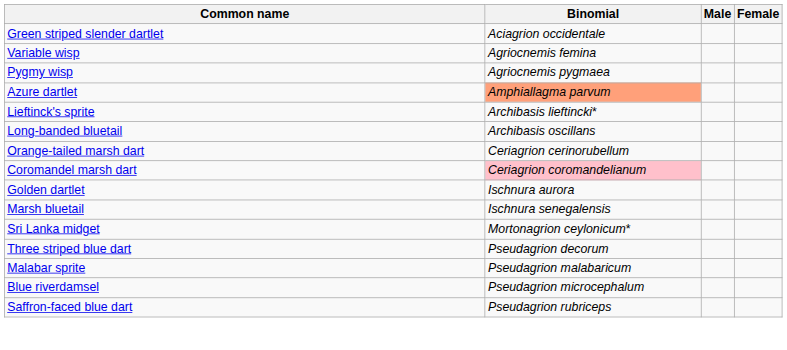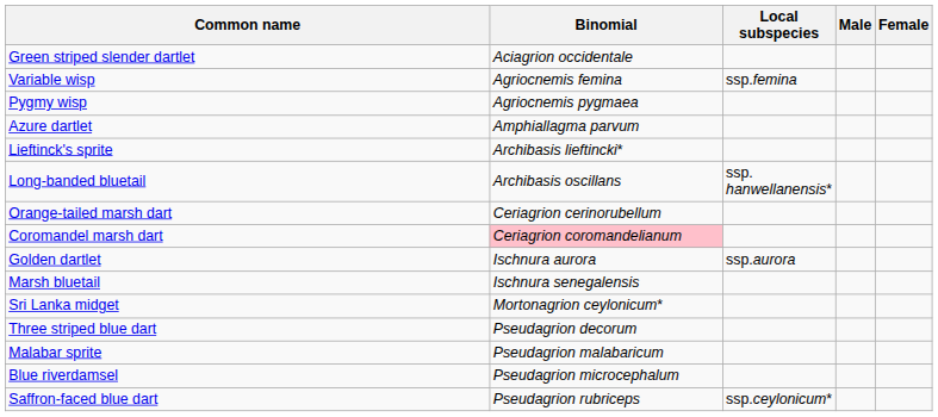 <table width=80% class="wikitable">
 <tr>
 <th width=70%>Common name</th>
 <th width=100%>Binomial</th>
+<th width=20%>Local subspecies</th>
 <th width=20%>Male</th>
 <th width=20%>Female</th>
 </tr>
 <tr>
 <td><a href='#'>Green striped slender dartlet</a></td>
 <td><em>Aciagrion occidentale</em></td>
 <td></td>
 <td></td>
+<td></td>
 </tr>
 <tr>
 <td><a href='#'>Variable wisp</a></td>
 <td><em>Agriocnemis femina</em></td>
+<td>ssp.<em>femina</em></td>
 <td></td>
 <td></td>
 </tr>
 <tr>
 <td><a href='#'>Pygmy wisp</a></td>
 <td><em>Agriocnemis pygmaea</em></td>
 <td></td>
 <td></td>
+<td></td>
 </tr>
 <tr>
 <td><a href='#'>Azure dartlet</a></td>
-<td style="background: lightsalmon;"><em>Amphiallagma parvum</em></td>
+<td><em>Amphiallagma parvum</em></td>
+<td></td>
 <td></td>
 <td></td>
 </tr>
 <tr>
 <td><a href='#'>Lieftinck's sprite</a></td>
 <td><em>Archibasis lieftincki</em>*</td>
 <td></td>
 <td></td>
+<td></td>
 </tr>
 <tr>
 <td><a href='#'>Long-banded bluetail</a></td>
 <td><em>Archibasis oscillans</em></td>
+<td>ssp. <em>hanwellanensis</em>*</td>
 <td></td>
 <td></td>
 </tr>
 <tr>
 <td><a href='#'>Orange-tailed marsh dart</a></td>
 <td><em>Ceriagrion cerinorubellum</em></td>
 <td></td>
 <td></td>
+<td></td>
 </tr>
 <tr>
 <td><a href='#'>Coromandel marsh dart</a></td>
 <td style="background: pink;"><em>Ceriagrion coromandelianum</em></td>
 <td></td>
 <td></td>
+<td></td>
 </tr>
 <tr>
 <td><a href='#'>Golden dartlet</a></td>
 <td><em>Ischnura aurora</em></td>
+<td>ssp.<em>aurora</em></td>
 <td></td>
 <td></td>
 </tr>
 <tr>
 <td><a href='#'>Marsh bluetail</a></td>
 <td><em>Ischnura senegalensis</em></td>
 <td></td>
 <td></td>
+<td></td>
 </tr>
 <tr>
 <td><a href='#'>Sri Lanka midget</a></td>
 <td><em>Mortonagrion ceylonicum</em>*</td>
+<td></td>
 <td></td>
 <td></td>
 </tr>
 <tr>
 <td><a href='#'>Three striped blue dart</a></td>
 <td><em>Pseudagrion decorum</em></td>
 <td></td>
 <td></td>
+<td></td>
 </tr>
 <tr>
 <td><a href='#'>Malabar sprite</a></td>
 <td><em>Pseudagrion malabaricum</em></td>
+<td></td>
 <td></td>
 <td></td>
 </tr>
 <tr>
 <td><a href='#'>Blue riverdamsel</a></td>
 <td><em>Pseudagrion microcephalum</em></td>
 <td></td>
 <td></td>
+<td></td>
 </tr>
 <tr>
 <td><a href='#'>Saffron-faced blue dart</a></td>
 <td><em>Pseudagrion rubriceps</em></td>
+<td>ssp.<em>ceylonicum</em>*</td>
 <td></td>
 <td></td>
 </tr>
 </table>
